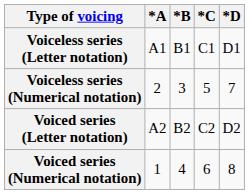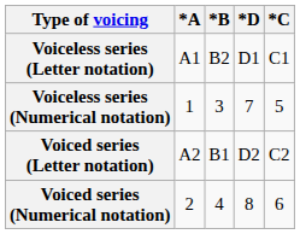 <table class="wikitable"  style="text-align:center; margin:autwidth:30%;">
 <tr style="text-align:center;">
 <th>Type of <a href='#'>voicing</a></th>
 <th>*A</th>
 <th>*B</th>
+<th>*D</th>
 <th>*C</th>
-<th>*D</th>
 </tr>
 <tr style="text-align:center;">
 <th>Voiceless series<br> (Letter notation)</th>
 <td>A1</td>
-<td>B1</td>
+<td>B2</td>
+<td>D1</td>
 <td>C1</td>
-<td>D1</td>
 </tr>
 <tr style="text-align:center;">
 <th>Voiceless series<br> (Numerical notation)</th>
-<td>2</td>
+<td>1</td>
 <td>3</td>
+<td>7</td>
 <td>5</td>
-<td>7</td>
 </tr>
 <tr style="text-align:center;">
 <th>Voiced series<br> (Letter notation)</th>
 <td>A2</td>
-<td>B2</td>
+<td>B1</td>
+<td>D2</td>
 <td>C2</td>
-<td>D2</td>
 </tr>
 <tr style="text-align:center;">
 <th>Voiced series<br> (Numerical notation)</th>
-<td>1</td>
+<td>2</td>
 <td>4</td>
+<td>8</td>
 <td>6</td>
-<td>8</td>
 </tr>
 </table>
